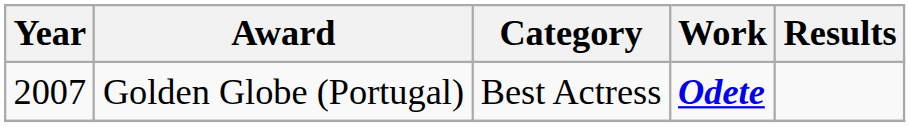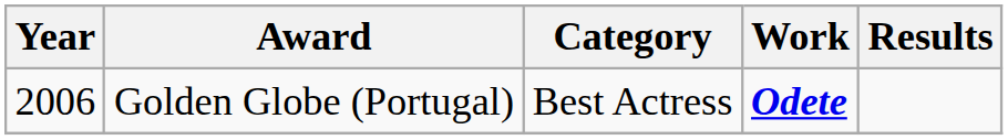 <table class="wikitable">
 <tr>
 <th>Year</th>
 <th>Award</th>
 <th>Category</th>
 <th>Work</th>
 <th>Results</th>
 </tr>
 <tr>
-<td>2007</td>
+<td>2006</td>
 <td>Golden Globe (Portugal)</td>
 <td>Best Actress</td>
 <td><strong><em><a href='#'>Odete</a></em></strong></td>
 <td></td>
 </tr>
 <tr>
 </tr>
 </table>
